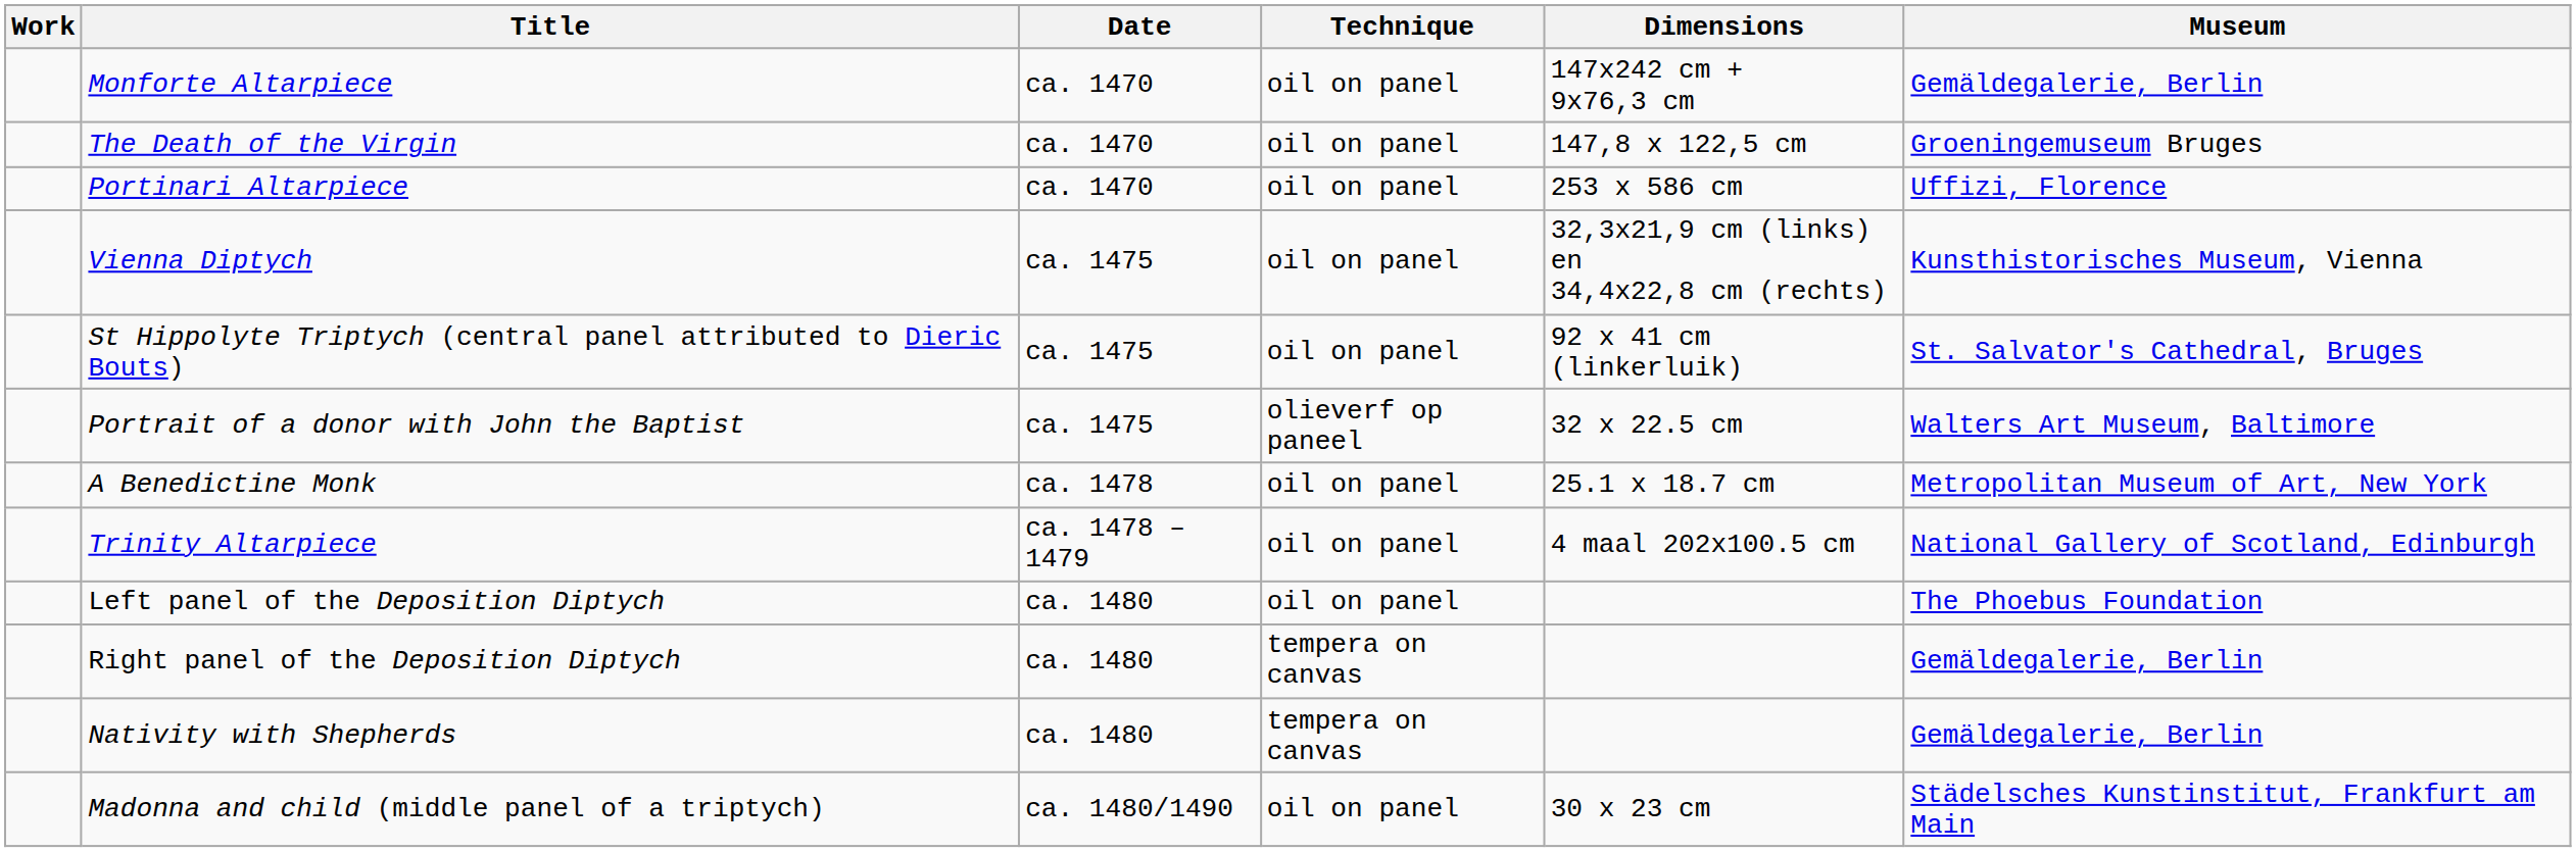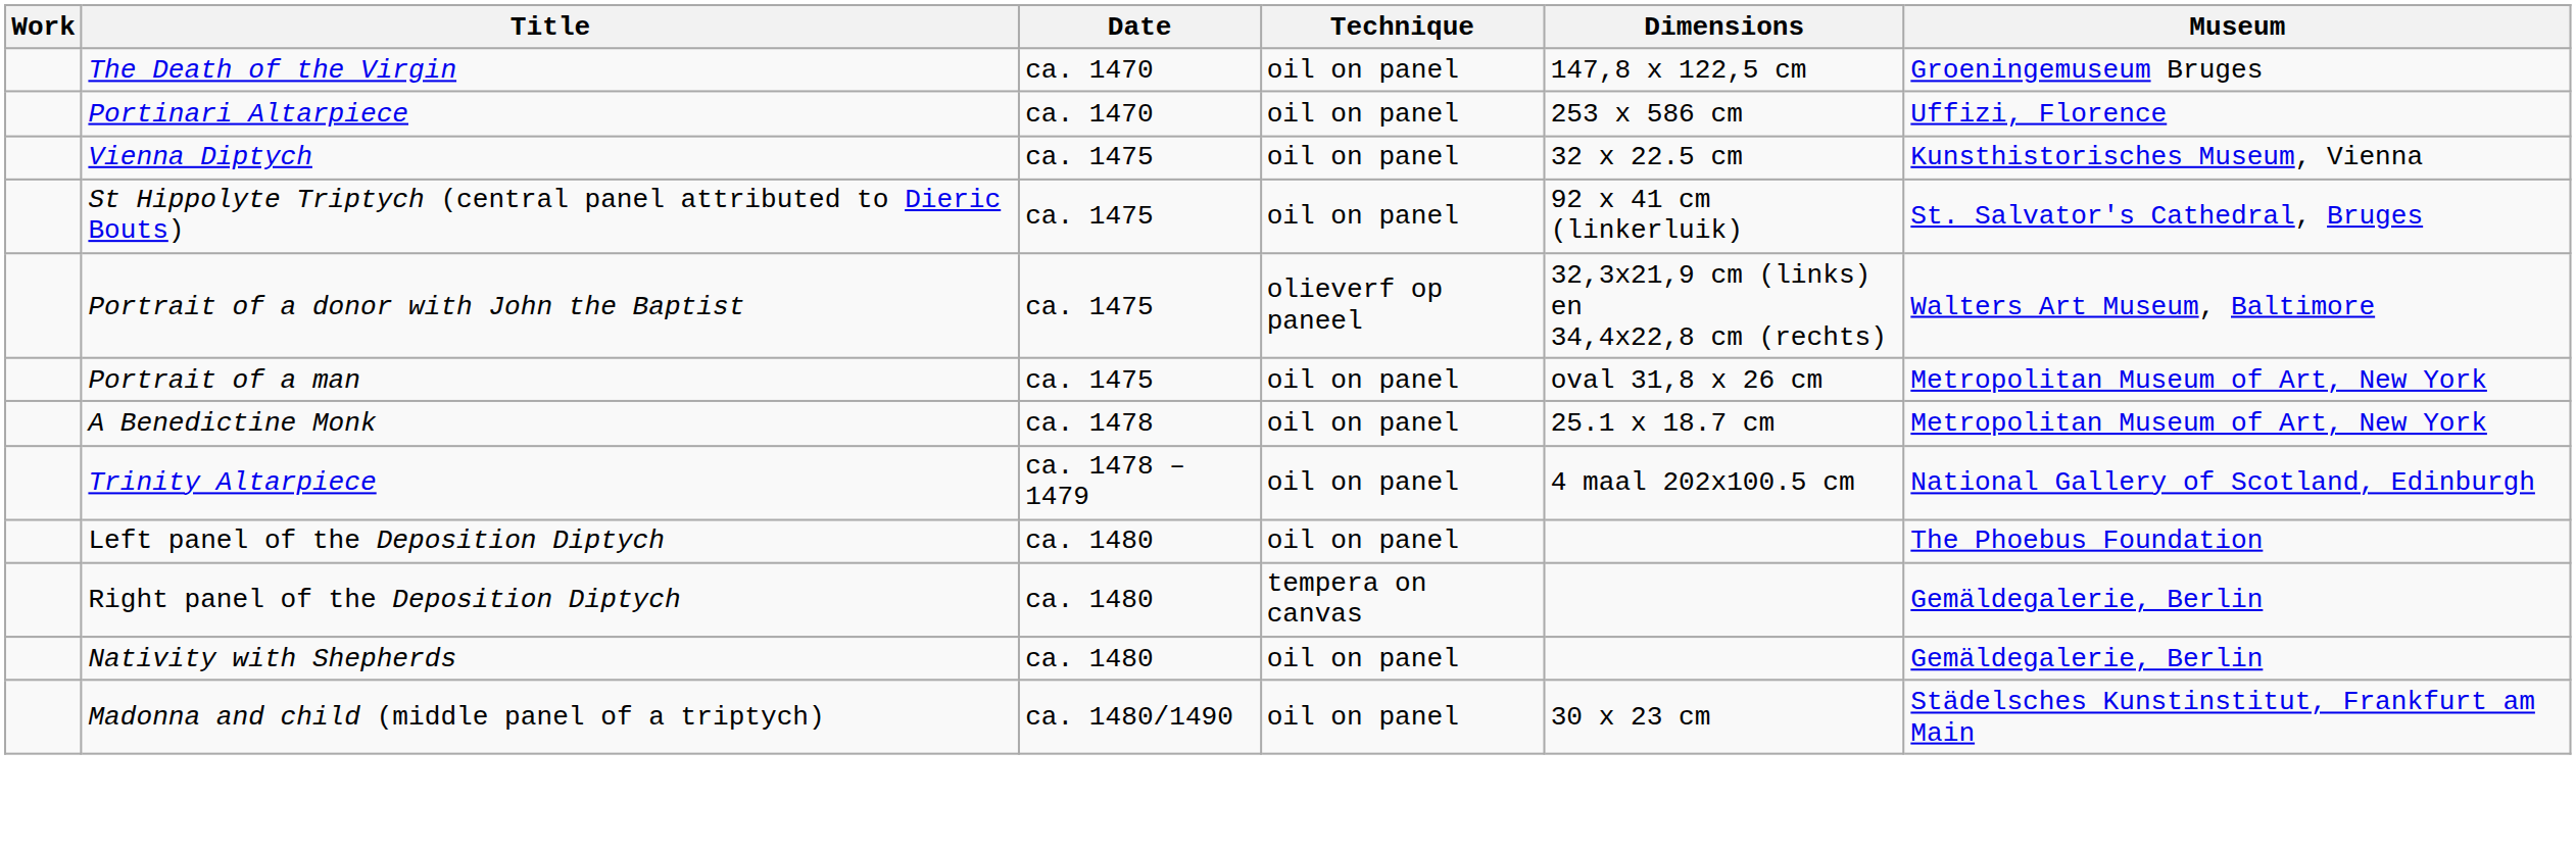 <table class="wikitable">
 <tr>
 <th><strong>Work</strong></th>
 <th><strong>Title</strong></th>
 <th><strong>Date</strong></th>
 <th><strong>Technique</strong></th>
 <th><strong>Dimensions</strong></th>
 <th><strong>Museum</strong></th>
-</tr>
-<tr>
-<td></td>
-<td><em><a href='#'>Monforte Altarpiece</a></em></td>
-<td>ca. 1470</td>
-<td>oil on panel</td>
-<td>147x242 cm + 9x76,3 cm</td>
-<td><a href='#'>Gemäldegalerie, Berlin</a></td>
 </tr>
 <tr>
 <td></td>
 <td><em><a href='#'>The Death of the Virgin</a></em></td>
 <td>ca. 1470</td>
 <td>oil on panel</td>
 <td>147,8 x 122,5 cm</td>
 <td><a href='#'>Groeningemuseum</a> Bruges</td>
 </tr>
 <tr>
 <td></td>
 <td><em><a href='#'>Portinari Altarpiece</a></em></td>
 <td>ca. 1470</td>
 <td>oil on panel</td>
 <td>253 x 586 cm</td>
 <td><a href='#'>Uffizi, Florence</a></td>
 </tr>
 <tr>
 <td> </td>
 <td><em><a href='#'>Vienna Diptych</a></em></td>
 <td>ca. 1475</td>
 <td>oil on panel</td>
-<td>32,3x21,9 cm (links) en <br> 34,4x22,8 cm (rechts)</td>
+<td>32 x 22.5 cm</td>
 <td><a href='#'>Kunsthistorisches Museum</a>, Vienna</td>
 </tr>
 <tr>
 <td></td>
 <td><em>St Hippolyte Triptych</em> (central panel attributed to <a href='#'>Dieric Bouts</a>)</td>
 <td>ca. 1475</td>
 <td>oil on panel</td>
 <td>92 x 41 cm (linkerluik)</td>
 <td><a href='#'>St. Salvator's Cathedral</a>, <a href='#'>Bruges</a></td>
 </tr>
 <tr>
 <td></td>
 <td><em>Portrait of a donor with John the Baptist</em></td>
 <td>ca. 1475</td>
 <td>olieverf op paneel</td>
-<td>32 x 22.5 cm</td>
+<td>32,3x21,9 cm (links) en <br> 34,4x22,8 cm (rechts)</td>
 <td><a href='#'>Walters Art Museum</a>, <a href='#'>Baltimore</a></td>
+</tr>
+<tr>
+<td></td>
+<td><em>Portrait of a man</em></td>
+<td>ca. 1475</td>
+<td>oil on panel</td>
+<td>oval 31,8 x 26 cm</td>
+<td><a href='#'>Metropolitan Museum of Art, New York</a></td>
 </tr>
 <tr>
 <td></td>
 <td><em>A Benedictine Monk</em></td>
 <td>ca. 1478</td>
 <td>oil on panel</td>
 <td>25.1 x 18.7 cm</td>
 <td><a href='#'>Metropolitan Museum of Art, New York</a></td>
 </tr>
 <tr>
 <td></td>
 <td><em><a href='#'>Trinity Altarpiece</a></em></td>
 <td>ca. 1478 – 1479</td>
 <td>oil on panel</td>
 <td>4 maal 202x100.5 cm</td>
 <td><a href='#'>National Gallery of Scotland, Edinburgh</a></td>
 </tr>
 <tr>
 <td></td>
 <td>Left panel of the <em>Deposition Diptych</em></td>
 <td>ca. 1480</td>
 <td>oil on panel</td>
 <td></td>
 <td><a href='#'>The Phoebus Foundation</a></td>
 </tr>
 <tr>
 <td></td>
 <td>Right panel of the <em>Deposition Diptych</em></td>
 <td>ca. 1480</td>
 <td>tempera on canvas</td>
 <td></td>
 <td><a href='#'>Gemäldegalerie, Berlin</a></td>
 </tr>
 <tr>
 <td></td>
 <td><em>Nativity with Shepherds</em></td>
 <td>ca. 1480</td>
-<td>tempera on canvas</td>
+<td>oil on panel</td>
 <td></td>
 <td><a href='#'>Gemäldegalerie, Berlin</a></td>
 </tr>
 <tr>
 <td></td>
 <td><em>Madonna and child</em> (middle panel of a triptych)</td>
 <td>ca. 1480/1490</td>
 <td>oil on panel</td>
 <td>30 x 23 cm</td>
 <td><a href='#'>Städelsches Kunstinstitut, Frankfurt am Main</a></td>
 </tr>
 </table>
